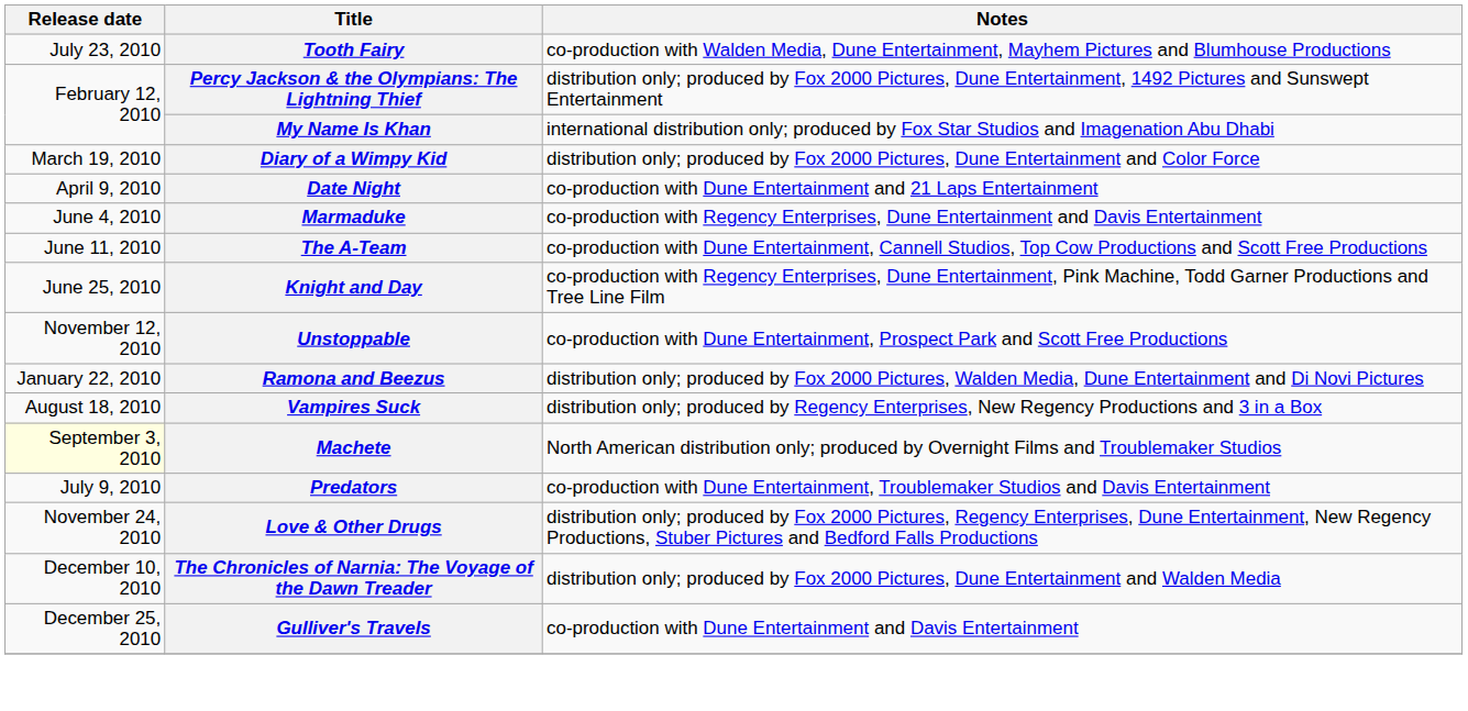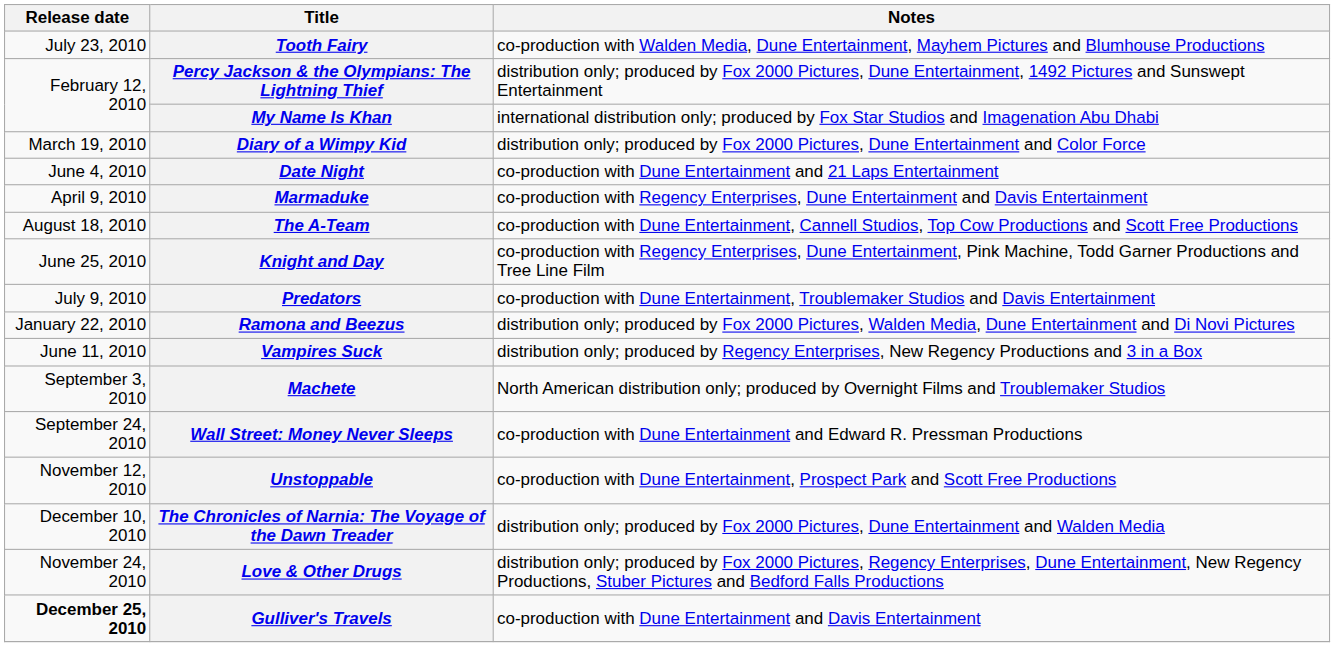 <table class="wikitable plainrowheaders sortable" style="width:99%;">
 <tr>
 <th scope="col" style="width:130px;">Release date</th>
 <th scope="col">Title</th>
 <th scope="col" class="unsortable">Notes</th>
 </tr>
 <tr>
 <td style="text-align:right;">July 23, 2010</td>
 <th scope="row"><em><a href='#'>Tooth Fairy</a> </em></th>
 <td>co-production with <a href='#'>Walden Media</a>, <a href='#'>Dune Entertainment</a>, <a href='#'>Mayhem Pictures</a> and <a href='#'>Blumhouse Productions</a></td>
 </tr>
 <tr>
 <td rowspan=2 style="text-align:right;">February 12, 2010</td>
 <th scope="row"><em><a href='#'>Percy Jackson & the Olympians: The Lightning Thief</a> </em></th>
 <td>distribution only; produced by <a href='#'>Fox 2000 Pictures</a>, <a href='#'>Dune Entertainment</a>, <a href='#'>1492 Pictures</a> and Sunswept Entertainment</td>
 </tr>
 <tr>
 <th scope="row"><em><a href='#'>My Name Is Khan</a> </em></th>
 <td>international distribution only; produced by <a href='#'>Fox Star Studios</a> and <a href='#'>Imagenation Abu Dhabi</a></td>
 </tr>
 <tr>
 <td style="text-align:right;">March 19, 2010</td>
 <th scope="row"><em><a href='#'>Diary of a Wimpy Kid</a></em></th>
 <td>distribution only; produced by <a href='#'>Fox 2000 Pictures</a>, <a href='#'>Dune Entertainment</a> and <a href='#'>Color Force</a></td>
 </tr>
 <tr>
-<td style="text-align:right;">April 9, 2010</td>
+<td style="text-align:right;">June 4, 2010</td>
 <th scope="row"><em><a href='#'>Date Night</a></em></th>
 <td>co-production with <a href='#'>Dune Entertainment</a> and <a href='#'>21 Laps Entertainment</a></td>
 </tr>
 <tr>
-<td style="text-align:right;">June 4, 2010</td>
+<td style="text-align:right;">April 9, 2010</td>
 <th scope="row"><em><a href='#'>Marmaduke</a></em></th>
 <td>co-production with <a href='#'>Regency Enterprises</a>, <a href='#'>Dune Entertainment</a> and <a href='#'>Davis Entertainment</a></td>
 </tr>
 <tr>
-<td style="text-align:right;">June 11, 2010</td>
+<td style="text-align:right;">August 18, 2010</td>
 <th scope="row"><em><a href='#'>The A-Team</a></em></th>
 <td>co-production with <a href='#'>Dune Entertainment</a>, <a href='#'>Cannell Studios</a>, <a href='#'>Top Cow Productions</a> and <a href='#'>Scott Free Productions</a></td>
 </tr>
 <tr>
 <td style="text-align:right;">June 25, 2010</td>
 <th scope="row"><em><a href='#'>Knight and Day</a></em></th>
 <td>co-production with <a href='#'>Regency Enterprises</a>, <a href='#'>Dune Entertainment</a>, Pink Machine, Todd Garner Productions and Tree Line Film</td>
 </tr>
 <tr>
-<td style="text-align:right;">November 12, 2010</td>
-<th scope="row"><em><a href='#'>Unstoppable</a></em></th>
-<td>co-production with <a href='#'>Dune Entertainment</a>, <a href='#'>Prospect Park</a> and <a href='#'>Scott Free Productions</a></td>
+<td style="text-align:right;">July 9, 2010</td>
+<th scope="row"><em><a href='#'>Predators</a></em></th>
+<td>co-production with <a href='#'>Dune Entertainment</a>, <a href='#'>Troublemaker Studios</a> and <a href='#'>Davis Entertainment</a></td>
 </tr>
 <tr>
 <td style="text-align:right;">January 22, 2010</td>
 <th scope="row"><em><a href='#'>Ramona and Beezus</a></em></th>
 <td>distribution only; produced by <a href='#'>Fox 2000 Pictures</a>, <a href='#'>Walden Media</a>, <a href='#'>Dune Entertainment</a> and <a href='#'>Di Novi Pictures</a></td>
 </tr>
 <tr>
-<td style="text-align:right;">August 18, 2010</td>
+<td style="text-align:right;">June 11, 2010</td>
 <th scope="row"><em><a href='#'>Vampires Suck</a></em></th>
 <td>distribution only; produced by <a href='#'>Regency Enterprises</a>, New Regency Productions and <a href='#'>3 in a Box</a></td>
 </tr>
 <tr>
-<td style="background: lightyellow; text-align:right;">September 3, 2010</td>
+<td style="text-align:right;">September 3, 2010</td>
 <th scope="row"><em><a href='#'>Machete</a></em></th>
 <td>North American distribution only; produced by Overnight Films and <a href='#'>Troublemaker Studios</a></td>
 </tr>
 <tr>
-<td style="text-align:right;">July 9, 2010</td>
-<th scope="row"><em><a href='#'>Predators</a></em></th>
-<td>co-production with <a href='#'>Dune Entertainment</a>, <a href='#'>Troublemaker Studios</a> and <a href='#'>Davis Entertainment</a></td>
+<td style="text-align:right;">September 24, 2010</td>
+<th scope="row"><em><a href='#'>Wall Street: Money Never Sleeps</a></em></th>
+<td>co-production with <a href='#'>Dune Entertainment</a> and Edward R. Pressman Productions</td>
+</tr>
+<tr>
+<td style="text-align:right;">November 12, 2010</td>
+<th scope="row"><em><a href='#'>Unstoppable</a></em></th>
+<td>co-production with <a href='#'>Dune Entertainment</a>, <a href='#'>Prospect Park</a> and <a href='#'>Scott Free Productions</a></td>
+</tr>
+<tr>
+<td style="text-align:right;">December 10, 2010</td>
+<th scope="row"><em><a href='#'>The Chronicles of Narnia: The Voyage of the Dawn Treader</a></em></th>
+<td>distribution only; produced by <a href='#'>Fox 2000 Pictures</a>, <a href='#'>Dune Entertainment</a> and <a href='#'>Walden Media</a></td>
 </tr>
 <tr>
 <td style="text-align:right;">November 24, 2010</td>
 <th scope="row"><em><a href='#'>Love & Other Drugs</a></em></th>
 <td>distribution only; produced by <a href='#'>Fox 2000 Pictures</a>, <a href='#'>Regency Enterprises</a>, <a href='#'>Dune Entertainment</a>, New Regency Productions, <a href='#'>Stuber Pictures</a> and <a href='#'>Bedford Falls Productions</a></td>
 </tr>
 <tr>
-<td style="text-align:right;">December 10, 2010</td>
-<th scope="row"><em><a href='#'>The Chronicles of Narnia: The Voyage of the Dawn Treader</a></em></th>
-<td>distribution only; produced by <a href='#'>Fox 2000 Pictures</a>, <a href='#'>Dune Entertainment</a> and <a href='#'>Walden Media</a></td>
-</tr>
-<tr>
-<td style="text-align:right;">December 25, 2010</td>
+<td style="text-align:right;"><strong>December 25, 2010</strong></td>
 <th scope="row"><em><a href='#'>Gulliver's Travels</a></em></th>
 <td>co-production with <a href='#'>Dune Entertainment</a> and <a href='#'>Davis Entertainment</a></td>
 </tr>
 <tr>
 </tr>
 </table>
